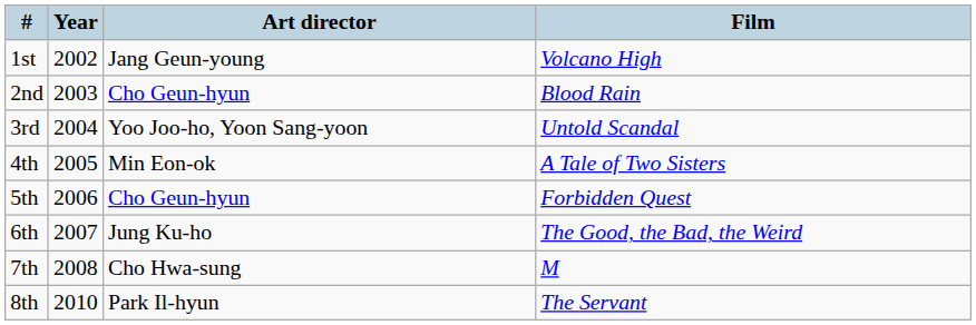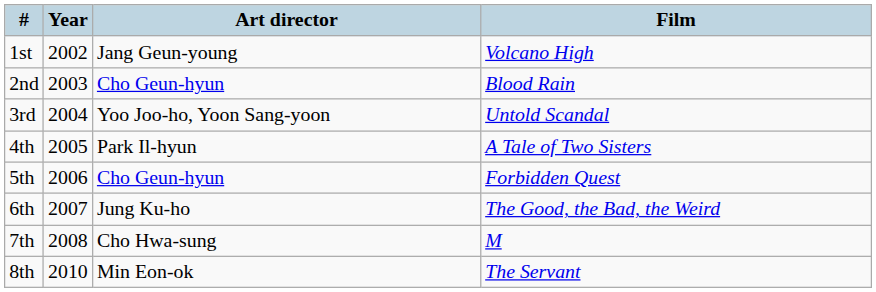 <table class="wikitable" style="width:700px">
 <tr>
 <th style="background:#BED5E1; width:10px">#</th>
 <th style="background:#BED5E1; width:10px">Year</th>
 <th style="background:#BED5E1;">Art director</th>
 <th style="background:#BED5E1;">Film</th>
 </tr>
 <tr>
 <td>1st</td>
 <td>2002</td>
 <td>Jang Geun-young</td>
 <td><em><a href='#'>Volcano High</a></em></td>
 </tr>
 <tr>
 <td>2nd</td>
 <td>2003</td>
 <td><a href='#'>Cho Geun-hyun</a></td>
 <td><em><a href='#'>Blood Rain</a></em></td>
 </tr>
 <tr>
 <td>3rd</td>
 <td>2004</td>
 <td>Yoo Joo-ho, Yoon Sang-yoon</td>
 <td><em><a href='#'>Untold Scandal</a></em></td>
 </tr>
 <tr>
 <td>4th</td>
 <td>2005</td>
-<td>Min Eon-ok</td>
+<td>Park Il-hyun</td>
 <td><em><a href='#'>A Tale of Two Sisters</a></em></td>
 </tr>
 <tr>
 <td>5th</td>
 <td>2006</td>
 <td><a href='#'>Cho Geun-hyun</a></td>
 <td><em><a href='#'>Forbidden Quest</a></em></td>
 </tr>
 <tr>
 <td>6th</td>
 <td>2007</td>
 <td>Jung Ku-ho</td>
 <td><em><a href='#'>The Good, the Bad, the Weird</a></em></td>
 </tr>
 <tr>
 <td>7th</td>
 <td>2008</td>
 <td>Cho Hwa-sung</td>
 <td><em><a href='#'>M</a></em></td>
 </tr>
 <tr>
 <td>8th</td>
 <td>2010</td>
-<td>Park Il-hyun</td>
+<td>Min Eon-ok</td>
 <td><em><a href='#'>The Servant</a></em></td>
 </tr>
 </table>
